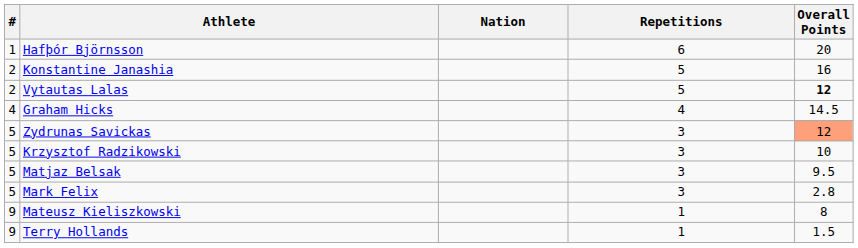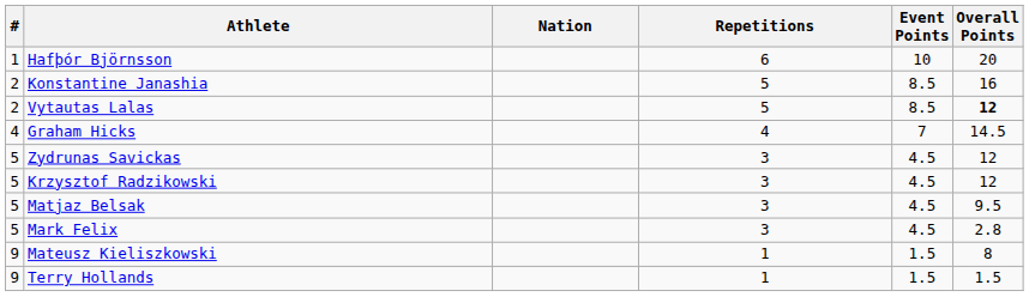 <table class="wikitable sortable" style="text-align:center;width: 70%;">
 <tr>
 <th scope="col" style="width: 10px;">#</th>
 <th scope="col">Athlete</th>
 <th scope="col">Nation</th>
 <th scope="col">Repetitions</th>
+<th scope="col" style="width: 10px;">Event Points</th>
 <th scope="col" style="width: 10px;">Overall Points</th>
 </tr>
 <tr>
 <td>1</td>
 <td align=left><a href='#'>Hafþór Björnsson</a></td>
 <td align=left></td>
 <td>6</td>
+<td>10</td>
 <td>20</td>
 </tr>
 <tr>
 <td>2</td>
 <td align=left><a href='#'>Konstantine Janashia</a></td>
 <td align=left></td>
 <td>5</td>
+<td>8.5</td>
 <td>16</td>
 </tr>
 <tr>
 <td>2</td>
 <td align=left><a href='#'>Vytautas Lalas</a></td>
 <td align=left></td>
 <td>5</td>
+<td>8.5</td>
 <td><strong>12</strong></td>
 </tr>
 <tr>
 <td>4</td>
 <td align=left><a href='#'>Graham Hicks</a></td>
 <td align=left></td>
 <td>4</td>
+<td>7</td>
 <td>14.5</td>
 </tr>
 <tr>
 <td>5</td>
 <td align=left><a href='#'>Zydrunas Savickas</a></td>
 <td align=left></td>
 <td>3</td>
-<td style="background: lightsalmon;">12</td>
+<td>4.5</td>
+<td>12</td>
 </tr>
 <tr>
 <td>5</td>
 <td align=left><a href='#'>Krzysztof Radzikowski</a></td>
 <td align=left></td>
 <td>3</td>
-<td>10</td>
+<td>4.5</td>
+<td>12</td>
 </tr>
 <tr>
 <td>5</td>
 <td align=left><a href='#'>Matjaz Belsak</a></td>
 <td align=left></td>
 <td>3</td>
+<td>4.5</td>
 <td>9.5</td>
 </tr>
 <tr>
 <td>5</td>
 <td align=left><a href='#'>Mark Felix</a></td>
 <td align=left></td>
 <td>3</td>
+<td>4.5</td>
 <td>2.8</td>
 </tr>
 <tr>
 <td>9</td>
 <td align=left><a href='#'>Mateusz Kieliszkowski</a></td>
 <td align=left></td>
 <td>1</td>
+<td>1.5</td>
 <td>8</td>
 </tr>
 <tr>
 <td>9</td>
 <td align=left><a href='#'>Terry Hollands</a></td>
 <td align=left></td>
 <td>1</td>
 <td>1.5</td>
+<td>1.5</td>
 </tr>
 </table>
